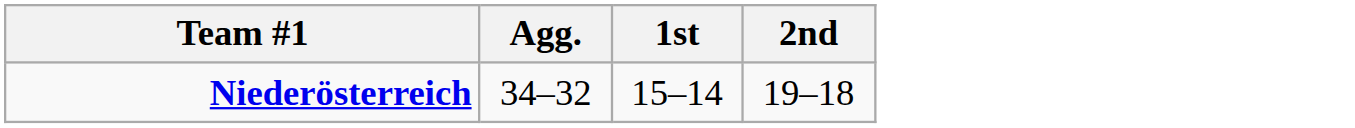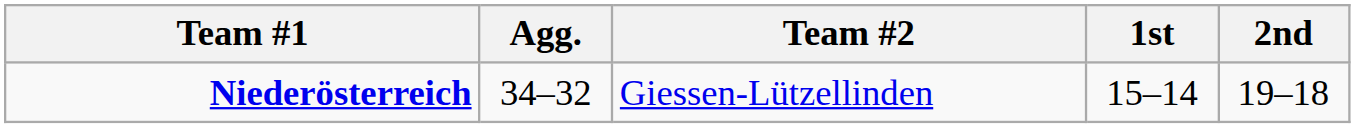 <table class=wikitable style="text-align:center">
 <tr>
 <th width=200>Team #1</th>
 <th width=50>Agg.</th>
+<th width=200>Team #2</th>
 <th width=50>1st</th>
 <th width=50>2nd</th>
 </tr>
 <tr>
 <td align=right><strong><a href='#'>Niederösterreich</a></strong> </td>
 <td>34–32</td>
+<td align=left> <a href='#'>Giessen-Lützellinden</a></td>
 <td align=center>15–14</td>
 <td align=center>19–18</td>
 </tr>
 </table>
